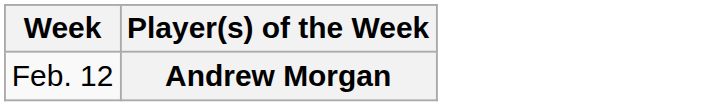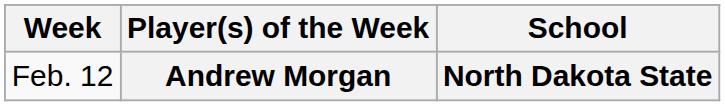 <table class="wikitable" style="text-align:center">
 <tr>
 <th>Week</th>
 <th>Player(s) of the Week</th>
+<th>School</th>
 </tr>
 <tr>
 <td>Feb. 12</td>
 <th style=>Andrew Morgan</th>
+<th style=>North Dakota State</th>
 </tr>
 </table>
